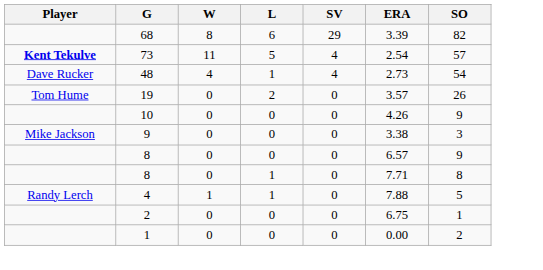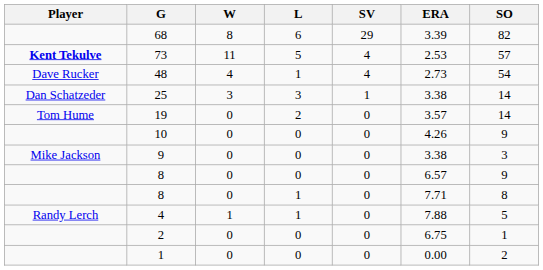 <table class="wikitable sortable">
 <tr>
 <th bgcolor="#DDDDFF" width="16%">Player</th>
 <th bgcolor="#DDDDFF" width="9%">G</th>
 <th bgcolor="#DDDDFF" width="9%">W</th>
 <th bgcolor="#DDDDFF" width="9%">L</th>
 <th bgcolor="#DDDDFF" width="9%">SV</th>
 <th bgcolor="#DDDDFF" width="9%">ERA</th>
 <th bgcolor="#DDDDFF" width="9%">SO</th>
 </tr>
 <tr align="center">
 <td></td>
 <td>68</td>
 <td>8</td>
 <td>6</td>
 <td>29</td>
 <td>3.39</td>
 <td>82</td>
 </tr>
 <tr align=center>
 <td><strong><a href='#'>Kent Tekulve</a></strong></td>
 <td>73</td>
 <td>11</td>
 <td>5</td>
 <td>4</td>
-<td>2.54</td>
+<td>2.53</td>
 <td>57</td>
 </tr>
 <tr align="center">
 <td><a href='#'>Dave Rucker</a></td>
 <td>48</td>
 <td>4</td>
 <td>1</td>
 <td>4</td>
 <td>2.73</td>
 <td>54</td>
 </tr>
 <tr align="center">
+<td><a href='#'>Dan Schatzeder</a></td>
+<td>25</td>
+<td>3</td>
+<td>3</td>
+<td>1</td>
+<td>3.38</td>
+<td>14</td>
+</tr>
+<tr align="center">
 <td><a href='#'>Tom Hume</a></td>
 <td>19</td>
 <td>0</td>
 <td>2</td>
 <td>0</td>
 <td>3.57</td>
-<td>26</td>
+<td>14</td>
 </tr>
 <tr align="center">
 <td></td>
 <td>10</td>
 <td>0</td>
 <td>0</td>
 <td>0</td>
 <td>4.26</td>
 <td>9</td>
 </tr>
 <tr align="center">
 <td><a href='#'>Mike Jackson</a></td>
 <td>9</td>
 <td>0</td>
 <td>0</td>
 <td>0</td>
 <td>3.38</td>
 <td>3</td>
 </tr>
 <tr align="center">
 <td></td>
 <td>8</td>
 <td>0</td>
 <td>0</td>
 <td>0</td>
 <td>6.57</td>
 <td>9</td>
 </tr>
 <tr align="center">
 <td></td>
 <td>8</td>
 <td>0</td>
 <td>1</td>
 <td>0</td>
 <td>7.71</td>
 <td>8</td>
 </tr>
 <tr align="center">
 <td><a href='#'>Randy Lerch</a></td>
 <td>4</td>
 <td>1</td>
 <td>1</td>
 <td>0</td>
 <td>7.88</td>
 <td>5</td>
 </tr>
 <tr align="center">
 <td></td>
 <td>2</td>
 <td>0</td>
 <td>0</td>
 <td>0</td>
 <td>6.75</td>
 <td>1</td>
 </tr>
 <tr align="center">
 <td></td>
 <td>1</td>
 <td>0</td>
 <td>0</td>
 <td>0</td>
 <td>0.00</td>
 <td>2</td>
 </tr>
 </table>
